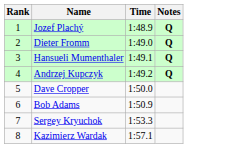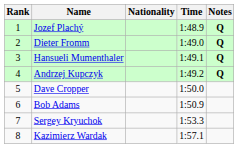 <table class="wikitable sortable" style="text-align:center">
 <tr>
 <th>Rank</th>
 <th>Name</th>
+<th>Nationality</th>
 <th>Time</th>
 <th>Notes</th>
 </tr>
 <tr bgcolor=ccffcc>
 <td>1</td>
 <td align=left><a href='#'>Jozef Plachý</a></td>
+<td align=left></td>
 <td>1:48.9</td>
 <td><strong>Q</strong></td>
 </tr>
 <tr bgcolor=ccffcc>
 <td>2</td>
 <td align=left><a href='#'>Dieter Fromm</a></td>
+<td align=left></td>
 <td>1:49.0</td>
 <td><strong>Q</strong></td>
 </tr>
 <tr bgcolor=ccffcc>
 <td>3</td>
 <td align=left><a href='#'>Hansueli Mumenthaler</a></td>
+<td align=left></td>
 <td>1:49.1</td>
 <td><strong>Q</strong></td>
 </tr>
 <tr bgcolor=ccffcc>
 <td>4</td>
 <td align=left><a href='#'>Andrzej Kupczyk</a></td>
+<td align=left></td>
 <td>1:49.2</td>
 <td><strong>Q</strong></td>
 </tr>
 <tr>
 <td>5</td>
 <td align=left><a href='#'>Dave Cropper</a></td>
+<td align=left></td>
 <td>1:50.0</td>
 <td></td>
 </tr>
 <tr>
 <td>6</td>
 <td align=left><a href='#'>Bob Adams</a></td>
+<td align=left></td>
 <td>1:50.9</td>
 <td></td>
 </tr>
 <tr>
 <td>7</td>
 <td align=left><a href='#'>Sergey Kryuchok</a></td>
+<td align=left></td>
 <td>1:53.3</td>
 <td></td>
 </tr>
 <tr>
 <td>8</td>
 <td align=left><a href='#'>Kazimierz Wardak</a></td>
+<td align=left></td>
 <td>1:57.1</td>
 <td></td>
 </tr>
 </table>
